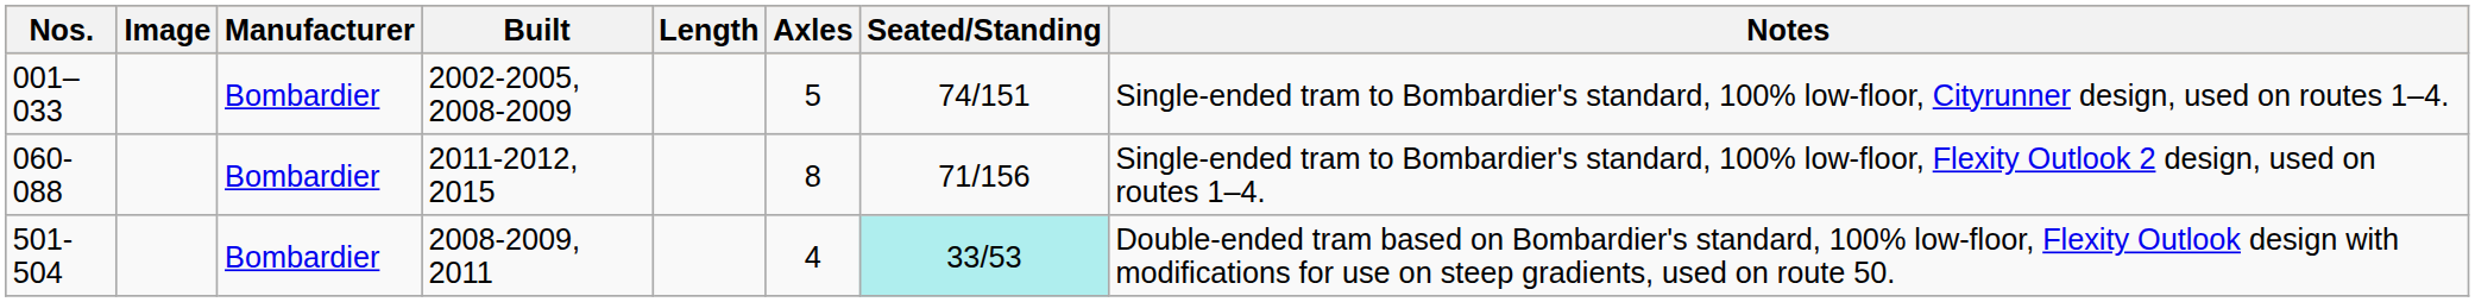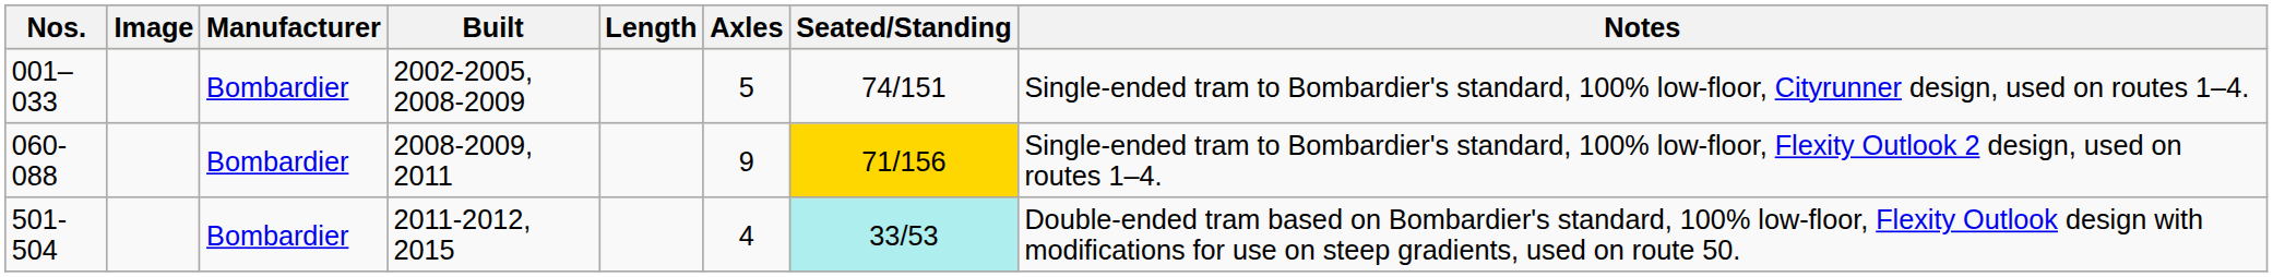 <table class="wikitable" style="font-size:95%">
 <tr style="background:#ffdead;">
 <th>Nos.</th>
 <th>Image</th>
 <th>Manufacturer</th>
 <th>Built</th>
 <th>Length</th>
 <th>Axles</th>
 <th>Seated/Standing</th>
 <th>Notes</th>
 </tr>
 <tr>
 <td>001–033</td>
 <td></td>
 <td><a href='#'>Bombardier</a></td>
 <td>2002-2005, 2008-2009</td>
 <td style="text-align:center;"></td>
 <td style="text-align:center;">5</td>
 <td style="text-align:center;">74/151</td>
 <td>Single-ended tram to Bombardier's standard, 100% low-floor, <a href='#'>Cityrunner</a> design, used on routes 1–4.</td>
 </tr>
 <tr>
 <td>060-088</td>
 <td></td>
 <td><a href='#'>Bombardier</a></td>
-<td>2011-2012, 2015</td>
+<td>2008-2009, 2011</td>
 <td style="text-align:center;"></td>
-<td style="text-align:center;">8</td>
-<td style="text-align:center;">71/156</td>
+<td style="text-align:center;">9</td>
+<td style="background: gold; text-align:center;">71/156</td>
 <td>Single-ended tram to Bombardier's standard, 100% low-floor, <a href='#'>Flexity Outlook 2</a> design, used on routes 1–4.</td>
 </tr>
 <tr>
 <td>501-504</td>
 <td></td>
 <td><a href='#'>Bombardier</a></td>
-<td>2008-2009, 2011</td>
+<td>2011-2012, 2015</td>
 <td style="text-align:center;"></td>
 <td style="text-align:center;">4</td>
 <td style="background: paleturquoise; text-align:center;">33/53</td>
 <td>Double-ended tram based on Bombardier's standard, 100% low-floor, <a href='#'>Flexity Outlook</a> design with modifications for use on steep gradients, used on route 50.</td>
 </tr>
 </table>
